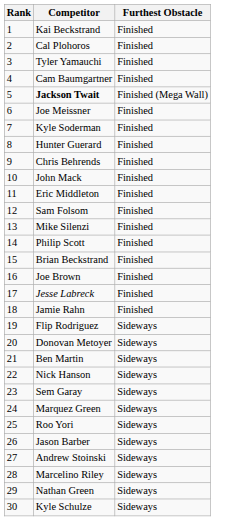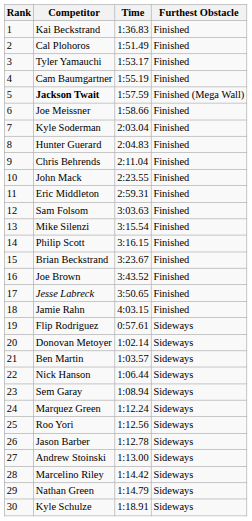 <table class="wikitable sortable mw-collapsible">
 <tr>
 <th>Rank</th>
 <th>Competitor</th>
+<th>Time</th>
 <th>Furthest Obstacle</th>
 </tr>
 <tr>
 <td>1</td>
 <td>Kai Beckstrand</td>
+<td>1:36.83</td>
 <td>Finished</td>
 </tr>
 <tr>
 <td>2</td>
 <td>Cal Plohoros</td>
+<td>1:51.49</td>
 <td>Finished</td>
 </tr>
 <tr>
 <td>3</td>
 <td>Tyler Yamauchi</td>
+<td>1:53.17</td>
 <td>Finished</td>
 </tr>
 <tr>
 <td>4</td>
 <td>Cam Baumgartner</td>
+<td>1:55.19</td>
 <td>Finished</td>
 </tr>
 <tr>
 <td>5</td>
 <td><strong>Jackson Twait</strong></td>
+<td>1:57.59</td>
 <td>Finished (Mega Wall)</td>
 </tr>
 <tr>
 <td>6</td>
 <td>Joe Meissner</td>
+<td>1:58.66</td>
 <td>Finished</td>
 </tr>
 <tr>
 <td>7</td>
 <td>Kyle Soderman</td>
+<td>2:03.04</td>
 <td>Finished</td>
 </tr>
 <tr>
 <td>8</td>
 <td>Hunter Guerard</td>
+<td>2:04.83</td>
 <td>Finished</td>
 </tr>
 <tr>
 <td>9</td>
 <td>Chris Behrends</td>
+<td>2:11.04</td>
 <td>Finished</td>
 </tr>
 <tr>
 <td>10</td>
 <td>John Mack</td>
+<td>2:23.55</td>
 <td>Finished</td>
 </tr>
 <tr>
 <td>11</td>
 <td>Eric Middleton</td>
+<td>2:59.31</td>
 <td>Finished</td>
 </tr>
 <tr>
 <td>12</td>
 <td>Sam Folsom</td>
+<td>3:03.63</td>
 <td>Finished</td>
 </tr>
 <tr>
 <td>13</td>
 <td>Mike Silenzi</td>
+<td>3:15.54</td>
 <td>Finished</td>
 </tr>
 <tr>
 <td>14</td>
 <td>Philip Scott</td>
+<td>3:16.15</td>
 <td>Finished</td>
 </tr>
 <tr>
 <td>15</td>
 <td>Brian Beckstrand</td>
+<td>3:23.67</td>
 <td>Finished</td>
 </tr>
 <tr>
 <td>16</td>
 <td>Joe Brown</td>
+<td>3:43.52</td>
 <td>Finished</td>
 </tr>
 <tr>
 <td>17</td>
 <td><em>Jesse Labreck</em></td>
+<td>3:50.65</td>
 <td>Finished</td>
 </tr>
 <tr>
 <td>18</td>
 <td>Jamie Rahn</td>
+<td>4:03.15</td>
 <td>Finished</td>
 </tr>
 <tr>
 <td>19</td>
 <td>Flip Rodriguez</td>
+<td>0:57.61</td>
 <td>Sideways</td>
 </tr>
 <tr>
 <td>20</td>
 <td>Donovan Metoyer</td>
+<td>1:02.14</td>
 <td>Sideways</td>
 </tr>
 <tr>
 <td>21</td>
 <td>Ben Martin</td>
+<td>1:03.57</td>
 <td>Sideways</td>
 </tr>
 <tr>
 <td>22</td>
 <td>Nick Hanson</td>
+<td>1:06.44</td>
 <td>Sideways</td>
 </tr>
 <tr>
 <td>23</td>
 <td>Sem Garay</td>
+<td>1:08.94</td>
 <td>Sideways</td>
 </tr>
 <tr>
 <td>24</td>
 <td>Marquez Green</td>
+<td>1:12.24</td>
 <td>Sideways</td>
 </tr>
 <tr>
 <td>25</td>
 <td>Roo Yori</td>
+<td>1:12.56</td>
 <td>Sideways</td>
 </tr>
 <tr>
 <td>26</td>
 <td>Jason Barber</td>
+<td>1:12.78</td>
 <td>Sideways</td>
 </tr>
 <tr>
 <td>27</td>
 <td>Andrew Stoinski</td>
+<td>1:13.00</td>
 <td>Sideways</td>
 </tr>
 <tr>
 <td>28</td>
 <td>Marcelino Riley</td>
+<td>1:14.42</td>
 <td>Sideways</td>
 </tr>
 <tr>
 <td>29</td>
 <td>Nathan Green</td>
+<td>1:14.79</td>
 <td>Sideways</td>
 </tr>
 <tr>
 <td>30</td>
 <td>Kyle Schulze</td>
+<td>1:18.91</td>
 <td>Sideways</td>
 </tr>
 </table>
